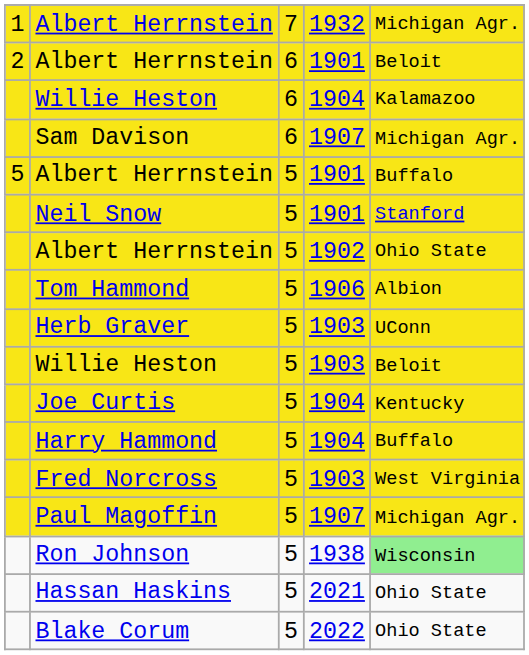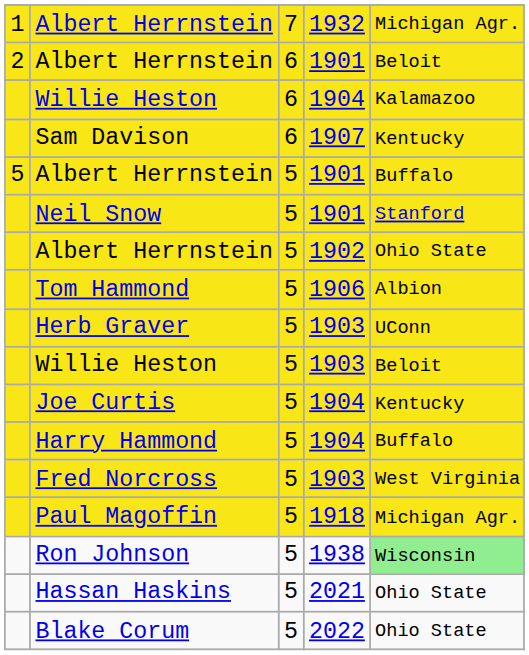 <table class="wikitable">
 <tr>
 </tr>
 <tr bgcolor=#F8E616>
 <td>1</td>
 <td><a href='#'>Albert Herrnstein</a></td>
 <td>7</td>
 <td><a href='#'>1932</a></td>
 <td style="font-size:80%;">Michigan Agr.</td>
 </tr>
 <tr bgcolor=#F8E616>
 <td>2</td>
 <td>Albert Herrnstein</td>
 <td>6</td>
 <td><a href='#'>1901</a></td>
 <td style="font-size:80%;">Beloit</td>
 </tr>
 <tr bgcolor=#F8E616>
 <td></td>
 <td><a href='#'>Willie Heston</a></td>
 <td>6</td>
 <td><a href='#'>1904</a></td>
 <td style="font-size:80%;">Kalamazoo</td>
 </tr>
 <tr bgcolor=#F8E616>
 <td></td>
 <td>Sam Davison</td>
 <td>6</td>
 <td><a href='#'>1907</a></td>
-<td style="font-size:80%;">Michigan Agr.</td>
+<td style="font-size:80%;">Kentucky</td>
 </tr>
 <tr bgcolor=#F8E616>
 <td>5</td>
 <td>Albert Herrnstein</td>
 <td>5</td>
 <td><a href='#'>1901</a></td>
 <td style="font-size:80%;">Buffalo</td>
 </tr>
 <tr bgcolor=#F8E616>
 <td></td>
 <td><a href='#'>Neil Snow</a></td>
 <td>5</td>
 <td><a href='#'>1901</a></td>
 <td style="font-size:80%;"><a href='#'>Stanford</a></td>
 </tr>
 <tr bgcolor=#F8E616>
 <td></td>
 <td>Albert Herrnstein</td>
 <td>5</td>
 <td><a href='#'>1902</a></td>
 <td style="font-size:80%;">Ohio State</td>
 </tr>
 <tr bgcolor=#F8E616>
 <td></td>
 <td><a href='#'>Tom Hammond</a></td>
 <td>5</td>
 <td><a href='#'>1906</a></td>
 <td style="font-size:80%;">Albion</td>
 </tr>
 <tr bgcolor=#F8E616>
 <td></td>
 <td><a href='#'>Herb Graver</a></td>
 <td>5</td>
 <td><a href='#'>1903</a></td>
 <td style="font-size:80%;">UConn</td>
 </tr>
 <tr bgcolor=#F8E616>
 <td></td>
 <td>Willie Heston</td>
 <td>5</td>
 <td><a href='#'>1903</a></td>
 <td style="font-size:80%;">Beloit</td>
 </tr>
 <tr bgcolor=#F8E616>
 <td></td>
 <td><a href='#'>Joe Curtis</a></td>
 <td>5</td>
 <td><a href='#'>1904</a></td>
 <td style="font-size:80%;">Kentucky</td>
 </tr>
 <tr bgcolor=#F8E616>
 <td></td>
 <td><a href='#'>Harry Hammond</a></td>
 <td>5</td>
 <td><a href='#'>1904</a></td>
 <td style="font-size:80%;">Buffalo</td>
 </tr>
 <tr bgcolor=#F8E616>
 <td></td>
 <td><a href='#'>Fred Norcross</a></td>
 <td>5</td>
 <td><a href='#'>1903</a></td>
 <td style="font-size:80%;">West Virginia</td>
 </tr>
 <tr bgcolor=#F8E616>
 <td></td>
 <td><a href='#'>Paul Magoffin</a></td>
 <td>5</td>
-<td><a href='#'>1907</a></td>
+<td><a href='#'>1918</a></td>
 <td style="font-size:80%;">Michigan Agr.</td>
 </tr>
 <tr>
 <td></td>
 <td><a href='#'>Ron Johnson</a></td>
 <td>5</td>
 <td><a href='#'>1938</a></td>
 <td style="background: lightgreen; font-size:80%;">Wisconsin</td>
 </tr>
 <tr>
 <td></td>
 <td><a href='#'>Hassan Haskins</a></td>
 <td>5</td>
 <td><a href='#'>2021</a></td>
 <td style="font-size:80%;">Ohio State</td>
 </tr>
 <tr>
 <td></td>
 <td><a href='#'>Blake Corum</a></td>
 <td>5</td>
 <td><a href='#'>2022</a></td>
 <td style="font-size:80%;">Ohio State</td>
 </tr>
 </table>
